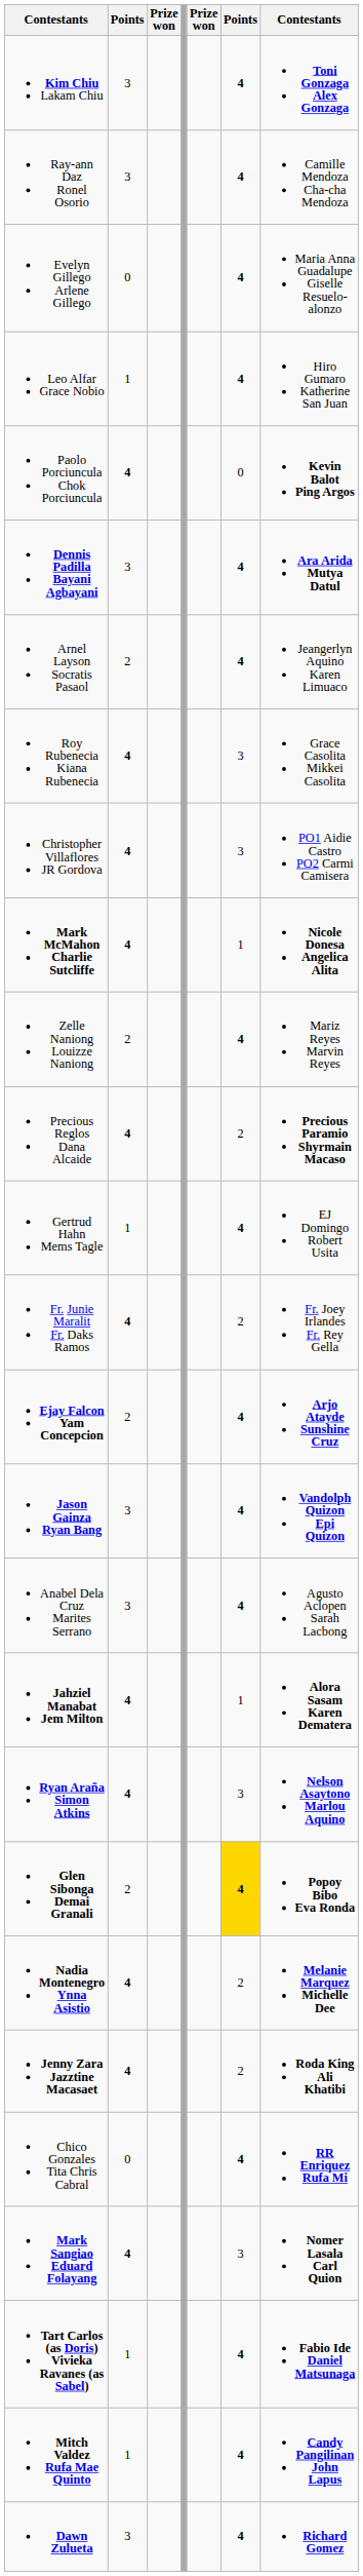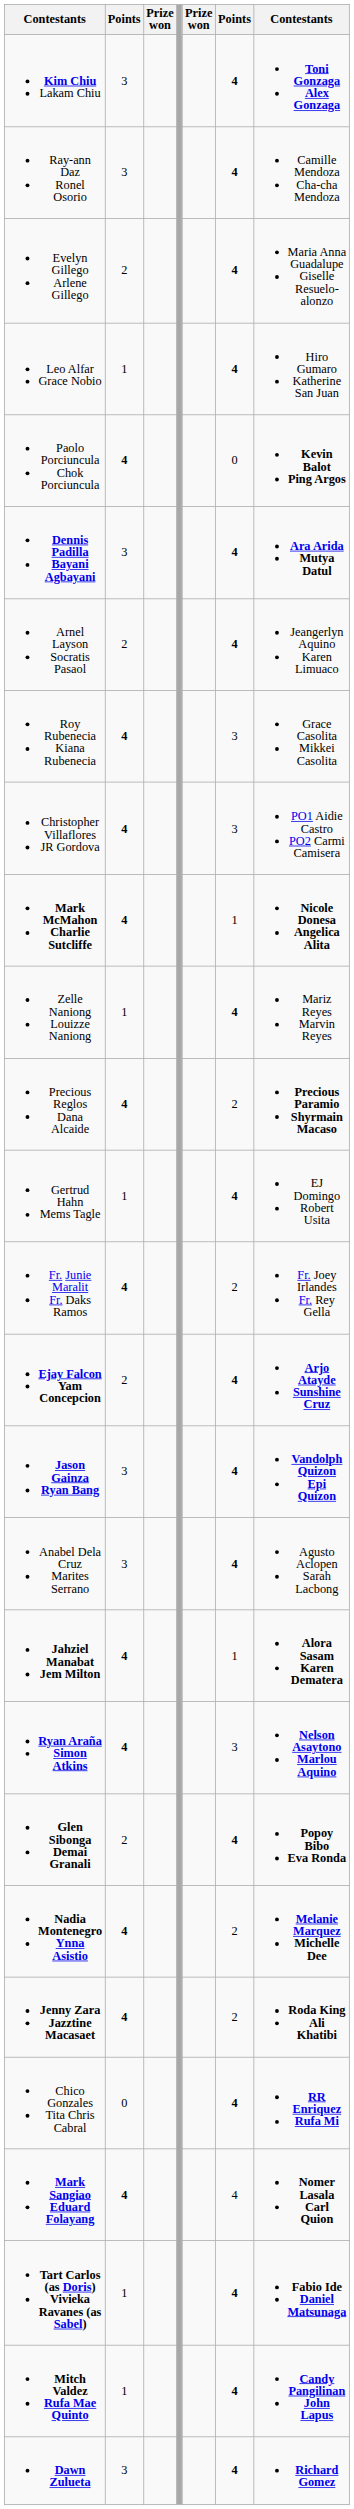 <table class="wikitable" style="text-align:center; line-height:16px; font-size:100%;" width="70%">
 <tr>
 <th width="20%">Contestants</th>
 <th width="3%">Points</th>
 <th width="12%">Prize won</th>
 <th width="1%" rowspan="99" style="background:#A8A8A8;"></th>
 <th width="12%">Prize won</th>
 <th width="3%">Points</th>
 <th width="20%">Contestants</th>
 </tr>
 <tr>
 <td><br><ul><li><strong><a href='#'>Kim Chiu</a></strong></li><li>Lakam Chiu</li></ul></td>
 <td>3</td>
 <td><strong></strong></td>
 <td><strong></strong></td>
 <td><strong>4</strong></td>
 <td><br><ul><li><strong><a href='#'>Toni Gonzaga</a></strong></li><li><strong><a href='#'>Alex Gonzaga</a></strong></li></ul></td>
 </tr>
 <tr>
 <td><br><ul><li>Ray-ann Daz</li><li>Ronel Osorio</li></ul></td>
 <td>3</td>
 <td><strong></strong></td>
 <td><strong></strong></td>
 <td><strong>4</strong></td>
 <td><br><ul><li>Camille Mendoza</li><li>Cha-cha Mendoza</li></ul></td>
 </tr>
 <tr>
 <td><br><ul><li>Evelyn Gillego</li><li>Arlene Gillego</li></ul></td>
-<td>0</td>
+<td>2</td>
 <td><strong></strong></td>
 <td><strong></strong></td>
 <td><strong>4</strong></td>
 <td><br><ul><li>Maria Anna Guadalupe</li><li>Giselle Resuelo-alonzo</li></ul></td>
 </tr>
 <tr>
 <td><br><ul><li>Leo Alfar</li><li>Grace Nobio</li></ul></td>
 <td>1</td>
 <td><strong></strong></td>
 <td><strong></strong></td>
 <td><strong>4</strong></td>
 <td><br><ul><li>Hiro Gumaro</li><li>Katherine San Juan</li></ul></td>
 </tr>
 <tr>
 <td><br><ul><li>Paolo Porciuncula</li><li>Chok Porciuncula</li></ul></td>
 <td><strong>4</strong></td>
 <td><strong></strong></td>
 <td><strong></strong></td>
 <td>0</td>
 <td><br><ul><li><strong>Kevin Balot</strong></li><li><strong>Ping Argos</strong></li></ul></td>
 </tr>
 <tr>
 <td><br><ul><li><strong><a href='#'>Dennis Padilla</a></strong></li><li><strong><a href='#'>Bayani Agbayani</a></strong></li></ul></td>
 <td>3</td>
 <td><strong></strong></td>
 <td><strong></strong></td>
 <td><strong>4</strong></td>
 <td><br><ul><li><strong><a href='#'>Ara Arida</a></strong></li><li><strong>Mutya Datul</strong></li></ul></td>
 </tr>
 <tr>
 <td><br><ul><li>Arnel Layson</li><li>Socratis Pasaol</li></ul></td>
 <td>2</td>
 <td><strong></strong></td>
 <td><strong></strong></td>
 <td><strong>4</strong></td>
 <td><br><ul><li>Jeangerlyn Aquino</li><li>Karen Limuaco</li></ul></td>
 </tr>
 <tr>
 <td><br><ul><li>Roy Rubenecia</li><li>Kiana Rubenecia</li></ul></td>
 <td><strong>4</strong></td>
 <td><strong></strong></td>
 <td><strong></strong></td>
 <td>3</td>
 <td><br><ul><li>Grace Casolita</li><li>Mikkei Casolita</li></ul></td>
 </tr>
 <tr>
 <td><br><ul><li>Christopher Villaflores</li><li>JR Gordova</li></ul></td>
 <td><strong>4</strong></td>
 <td><strong></strong></td>
 <td><strong></strong></td>
 <td>3</td>
 <td><br><ul><li><a href='#'>PO1</a> Aidie Castro</li><li><a href='#'>PO2</a> Carmi Camisera</li></ul></td>
 </tr>
 <tr>
 <td><br><ul><li><strong>Mark McMahon</strong></li><li><strong>Charlie Sutcliffe</strong></li></ul></td>
 <td><strong>4</strong></td>
 <td><strong></strong></td>
 <td><strong></strong></td>
 <td>1</td>
 <td><br><ul><li><strong>Nicole Donesa</strong></li><li><strong>Angelica Alita</strong></li></ul></td>
 </tr>
 <tr>
 <td><br><ul><li>Zelle Naniong</li><li>Louizze Naniong</li></ul></td>
-<td>2</td>
+<td>1</td>
 <td><strong></strong></td>
 <td><strong></strong></td>
 <td><strong>4</strong></td>
 <td><br><ul><li>Mariz Reyes</li><li>Marvin Reyes</li></ul></td>
 </tr>
 <tr>
 <td><br><ul><li>Precious Reglos</li><li>Dana Alcaide</li></ul></td>
 <td><strong>4</strong></td>
 <td><strong></strong></td>
 <td><strong></strong></td>
 <td>2</td>
 <td><br><ul><li><strong>Precious Paramio</strong></li><li><strong>Shyrmain Macaso</strong></li></ul></td>
 </tr>
 <tr>
 <td><br><ul><li>Gertrud Hahn</li><li>Mems Tagle</li></ul></td>
 <td>1</td>
 <td><strong></strong></td>
 <td><strong></strong></td>
 <td><strong>4</strong></td>
 <td><br><ul><li>EJ Domingo</li><li>Robert Usita</li></ul></td>
 </tr>
 <tr>
 <td><br><ul><li><a href='#'>Fr.</a> <a href='#'>Junie Maralit</a></li><li><a href='#'>Fr.</a> Daks Ramos</li></ul></td>
 <td><strong>4</strong></td>
 <td><strong></strong></td>
 <td><strong></strong></td>
 <td>2</td>
 <td><br><ul><li><a href='#'>Fr.</a> Joey Irlandes</li><li><a href='#'>Fr.</a> Rey Gella</li></ul></td>
 </tr>
 <tr>
 <td><br><ul><li><strong><a href='#'>Ejay Falcon</a></strong></li><li><strong>Yam Concepcion</strong></li></ul></td>
 <td>2</td>
 <td><strong></strong></td>
 <td><strong></strong></td>
 <td><strong>4</strong></td>
 <td><br><ul><li><strong><a href='#'>Arjo Atayde</a></strong></li><li><strong><a href='#'>Sunshine Cruz</a></strong></li></ul></td>
 </tr>
 <tr>
 <td><br><ul><li><strong><a href='#'>Jason Gainza</a></strong></li><li><strong><a href='#'>Ryan Bang</a></strong></li></ul></td>
 <td>3</td>
 <td><strong></strong></td>
 <td><strong></strong></td>
 <td><strong>4</strong></td>
 <td><br><ul><li><strong><a href='#'>Vandolph Quizon</a></strong></li><li><strong><a href='#'>Epi Quizon</a></strong></li></ul></td>
 </tr>
 <tr>
 <td><br><ul><li>Anabel Dela Cruz</li><li>Marites Serrano</li></ul></td>
 <td>3</td>
 <td><strong></strong></td>
 <td><strong></strong></td>
 <td><strong>4</strong></td>
 <td><br><ul><li>Agusto Aclopen</li><li>Sarah Lacbong</li></ul></td>
 </tr>
 <tr>
 <td><br><ul><li><strong>Jahziel Manabat</strong></li><li><strong>Jem Milton</strong></li></ul></td>
 <td><strong>4</strong></td>
 <td><strong></strong></td>
 <td><strong></strong></td>
 <td>1</td>
 <td><br><ul><li><strong>Alora Sasam</strong></li><li><strong>Karen Dematera</strong></li></ul></td>
 </tr>
 <tr>
 <td><br><ul><li><strong><a href='#'>Ryan Araña</a></strong></li><li><strong><a href='#'>Simon Atkins</a></strong></li></ul></td>
 <td><strong>4</strong></td>
 <td><strong></strong></td>
 <td><strong></strong></td>
 <td>3</td>
 <td><br><ul><li><strong><a href='#'>Nelson Asaytono</a></strong></li><li><strong><a href='#'>Marlou Aquino</a></strong></li></ul></td>
 </tr>
 <tr>
 <td><br><ul><li><strong>Glen Sibonga</strong></li><li><strong>Demai Granali</strong></li></ul></td>
 <td>2</td>
 <td><strong></strong></td>
 <td><strong></strong></td>
-<td style="background: gold;"><strong>4</strong></td>
+<td><strong>4</strong></td>
 <td><br><ul><li><strong>Popoy Bibo</strong></li><li><strong>Eva Ronda</strong></li></ul></td>
 </tr>
 <tr>
 <td><br><ul><li><strong>Nadia Montenegro</strong></li><li><strong><a href='#'>Ynna Asistio</a></strong></li></ul></td>
 <td><strong>4</strong></td>
 <td><strong></strong></td>
 <td><strong></strong></td>
 <td>2</td>
 <td><br><ul><li><strong><a href='#'>Melanie Marquez</a></strong></li><li><strong>Michelle Dee</strong></li></ul></td>
 </tr>
 <tr>
 <td><br><ul><li><strong>Jenny Zara</strong></li><li><strong>Jazztine Macasaet</strong></li></ul></td>
 <td><strong>4</strong></td>
 <td><strong></strong></td>
 <td><strong></strong></td>
 <td>2</td>
 <td><br><ul><li><strong>Roda King</strong></li><li><strong>Ali Khatibi</strong></li></ul></td>
 </tr>
 <tr>
 <td><br><ul><li>Chico Gonzales</li><li>Tita Chris Cabral</li></ul></td>
 <td>0</td>
 <td><strong></strong></td>
 <td><strong></strong></td>
 <td><strong>4</strong></td>
 <td><br><ul><li><strong><a href='#'>RR Enriquez</a></strong></li><li><strong><a href='#'>Rufa Mi</a></strong></li></ul></td>
 </tr>
 <tr>
 <td><br><ul><li><strong><a href='#'>Mark Sangiao</a></strong></li><li><strong><a href='#'>Eduard Folayang</a></strong></li></ul></td>
 <td><strong>4</strong></td>
 <td><strong></strong></td>
 <td><strong></strong></td>
-<td>3</td>
+<td>4</td>
 <td><br><ul><li><strong>Nomer Lasala</strong></li><li><strong>Carl Quion</strong></li></ul></td>
 </tr>
 <tr>
 <td><br><ul><li><strong>Tart Carlos (as <a href='#'>Doris</a>)</strong></li><li><strong>Vivieka Ravanes (as <a href='#'>Sabel</a>)</strong></li></ul></td>
 <td>1</td>
 <td><strong></strong></td>
 <td><strong></strong></td>
 <td><strong>4</strong></td>
 <td><br><ul><li><strong>Fabio Ide</strong></li><li><strong><a href='#'>Daniel Matsunaga</a></strong></li></ul></td>
 </tr>
 <tr>
 <td><br><ul><li><strong>Mitch Valdez</strong></li><li><strong><a href='#'>Rufa Mae Quinto</a></strong></li></ul></td>
 <td>1</td>
 <td><strong></strong></td>
 <td><strong></strong></td>
 <td><strong>4</strong></td>
 <td><br><ul><li><strong><a href='#'>Candy Pangilinan</a></strong></li><li><strong><a href='#'>John Lapus</a></strong></li></ul></td>
 </tr>
 <tr>
 <td><br><ul><li><strong><a href='#'>Dawn Zulueta</a></strong></li></ul></td>
 <td>3</td>
 <td><strong></strong></td>
 <td><strong></strong></td>
 <td><strong>4</strong></td>
 <td><br><ul><li><strong><a href='#'>Richard Gomez</a></strong></li></ul></td>
 </tr>
 </table>
